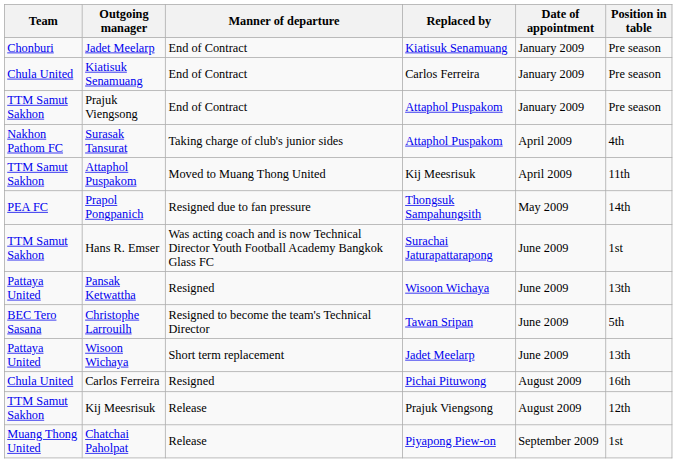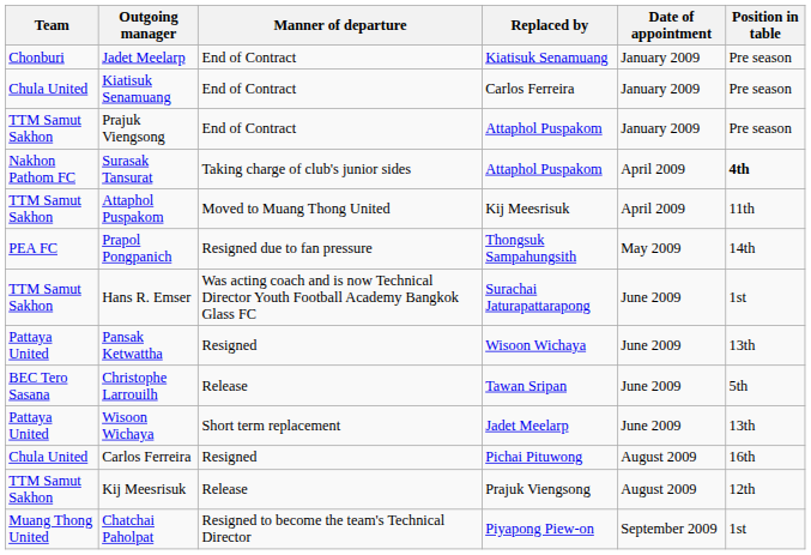 <table class="wikitable">
 <tr>
 <th>Team</th>
 <th>Outgoing manager</th>
 <th>Manner of departure</th>
 <th>Replaced by</th>
 <th>Date of appointment</th>
 <th>Position in table</th>
 </tr>
 <tr>
 <td><a href='#'>Chonburi</a></td>
 <td> <a href='#'>Jadet Meelarp</a></td>
 <td>End of Contract</td>
 <td> <a href='#'>Kiatisuk Senamuang</a></td>
 <td>January 2009</td>
 <td>Pre season</td>
 </tr>
 <tr>
 <td><a href='#'>Chula United</a></td>
 <td> <a href='#'>Kiatisuk Senamuang</a></td>
 <td>End of Contract</td>
 <td> Carlos Ferreira</td>
 <td>January 2009</td>
 <td>Pre season</td>
 </tr>
 <tr>
 <td><a href='#'>TTM Samut Sakhon</a></td>
 <td> Prajuk Viengsong</td>
 <td>End of Contract</td>
 <td> <a href='#'>Attaphol Puspakom</a></td>
 <td>January 2009</td>
 <td>Pre season</td>
 </tr>
 <tr>
 <td><a href='#'>Nakhon Pathom FC</a></td>
 <td> <a href='#'>Surasak Tansurat</a></td>
 <td>Taking charge of club's junior sides </td>
 <td> <a href='#'>Attaphol Puspakom</a></td>
 <td>April 2009</td>
-<td>4th</td>
+<td><strong>4th</strong></td>
 </tr>
 <tr>
 <td><a href='#'>TTM Samut Sakhon</a></td>
 <td> <a href='#'>Attaphol Puspakom</a></td>
 <td>Moved to Muang Thong United </td>
 <td> Kij Meesrisuk</td>
 <td>April 2009</td>
 <td>11th</td>
 </tr>
 <tr>
 <td><a href='#'>PEA FC</a></td>
 <td> <a href='#'>Prapol Pongpanich</a></td>
 <td>Resigned due to fan pressure</td>
 <td> <a href='#'>Thongsuk Sampahungsith</a></td>
 <td>May 2009</td>
 <td>14th</td>
 </tr>
 <tr>
 <td><a href='#'>TTM Samut Sakhon</a></td>
 <td> Hans R. Emser</td>
 <td>Was acting coach and is now Technical Director Youth Football Academy Bangkok Glass FC</td>
 <td> <a href='#'>Surachai Jaturapattarapong</a></td>
 <td>June 2009</td>
 <td>1st</td>
 </tr>
 <tr>
 <td><a href='#'>Pattaya United</a></td>
 <td> <a href='#'>Pansak Ketwattha</a></td>
 <td>Resigned</td>
 <td> <a href='#'>Wisoon Wichaya</a></td>
 <td>June 2009</td>
 <td>13th</td>
 </tr>
 <tr>
 <td><a href='#'>BEC Tero Sasana</a></td>
 <td> <a href='#'>Christophe Larrouilh</a></td>
-<td>Resigned to become the team's Technical Director </td>
+<td>Release</td>
 <td> <a href='#'>Tawan Sripan</a></td>
 <td>June 2009</td>
 <td>5th</td>
 </tr>
 <tr>
 <td><a href='#'>Pattaya United</a></td>
 <td> <a href='#'>Wisoon Wichaya</a></td>
 <td>Short term replacement</td>
 <td> <a href='#'>Jadet Meelarp</a></td>
 <td>June 2009</td>
 <td>13th</td>
 </tr>
 <tr>
 <td><a href='#'>Chula United</a></td>
 <td> Carlos Ferreira</td>
 <td>Resigned</td>
 <td> <a href='#'>Pichai Pituwong</a></td>
 <td>August 2009</td>
 <td>16th</td>
 </tr>
 <tr>
 <td><a href='#'>TTM Samut Sakhon</a></td>
 <td> Kij Meesrisuk</td>
 <td>Release</td>
 <td> Prajuk Viengsong</td>
 <td>August 2009</td>
 <td>12th</td>
 </tr>
 <tr>
 <td><a href='#'>Muang Thong United</a></td>
 <td> <a href='#'>Chatchai Paholpat</a></td>
-<td>Release</td>
+<td>Resigned to become the team's Technical Director </td>
 <td> <a href='#'>Piyapong Piew-on</a></td>
 <td>September 2009</td>
 <td>1st</td>
 </tr>
 </table>
